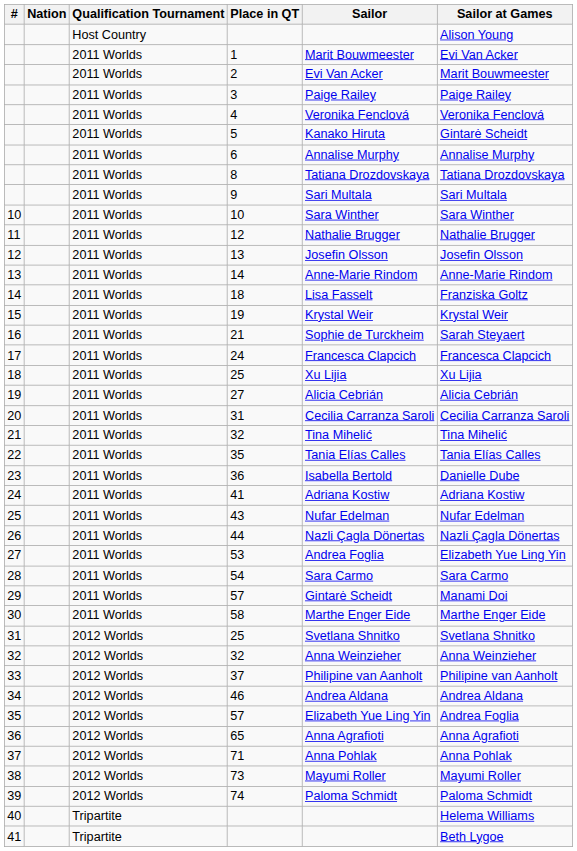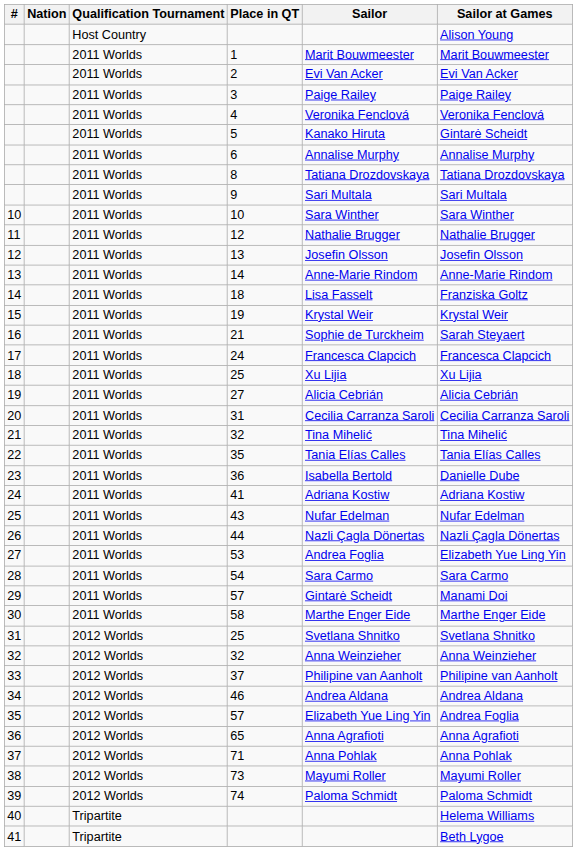 <table class="sortable wikitable">
 <tr>
 <th>#</th>
 <th>Nation</th>
 <th>Qualification Tournament</th>
 <th>Place in QT</th>
 <th>Sailor</th>
 <th>Sailor at Games</th>
 </tr>
 <tr>
 <td></td>
 <td></td>
 <td>Host Country</td>
 <td></td>
 <td></td>
 <td><a href='#'>Alison Young</a></td>
 </tr>
 <tr>
 <td></td>
 <td></td>
 <td>2011 Worlds</td>
 <td>1</td>
 <td><a href='#'>Marit Bouwmeester</a></td>
-<td><a href='#'>Evi Van Acker</a></td>
+<td><a href='#'>Marit Bouwmeester</a></td>
 </tr>
 <tr>
 <td></td>
 <td></td>
 <td>2011 Worlds</td>
 <td>2</td>
 <td><a href='#'>Evi Van Acker</a></td>
-<td><a href='#'>Marit Bouwmeester</a></td>
+<td><a href='#'>Evi Van Acker</a></td>
 </tr>
 <tr>
 <td></td>
 <td></td>
 <td>2011 Worlds</td>
 <td>3</td>
 <td><a href='#'>Paige Railey</a></td>
 <td><a href='#'>Paige Railey</a></td>
 </tr>
 <tr>
 <td></td>
 <td></td>
 <td>2011 Worlds</td>
 <td>4</td>
 <td><a href='#'>Veronika Fenclová</a></td>
 <td><a href='#'>Veronika Fenclová</a></td>
 </tr>
 <tr>
 <td></td>
 <td></td>
 <td>2011 Worlds</td>
 <td>5</td>
 <td><a href='#'>Kanako Hiruta</a></td>
 <td><a href='#'>Gintarė Scheidt</a></td>
 </tr>
 <tr>
 <td></td>
 <td></td>
 <td>2011 Worlds</td>
 <td>6</td>
 <td><a href='#'>Annalise Murphy</a></td>
 <td><a href='#'>Annalise Murphy</a></td>
 </tr>
 <tr>
 <td></td>
 <td></td>
 <td>2011 Worlds</td>
 <td>8</td>
 <td><a href='#'>Tatiana Drozdovskaya</a></td>
 <td><a href='#'>Tatiana Drozdovskaya</a></td>
 </tr>
 <tr>
 <td></td>
 <td></td>
 <td>2011 Worlds</td>
 <td>9</td>
 <td><a href='#'>Sari Multala</a></td>
 <td><a href='#'>Sari Multala</a></td>
 </tr>
 <tr>
 <td>10</td>
 <td></td>
 <td>2011 Worlds</td>
 <td>10</td>
 <td><a href='#'>Sara Winther</a></td>
 <td><a href='#'>Sara Winther</a></td>
 </tr>
 <tr>
 <td>11</td>
 <td></td>
 <td>2011 Worlds</td>
 <td>12</td>
 <td><a href='#'>Nathalie Brugger</a></td>
 <td><a href='#'>Nathalie Brugger</a></td>
 </tr>
 <tr>
 <td>12</td>
 <td></td>
 <td>2011 Worlds</td>
 <td>13</td>
 <td><a href='#'>Josefin Olsson</a></td>
 <td><a href='#'>Josefin Olsson</a></td>
 </tr>
 <tr>
 <td>13</td>
 <td></td>
 <td>2011 Worlds</td>
 <td>14</td>
 <td><a href='#'>Anne-Marie Rindom</a></td>
 <td><a href='#'>Anne-Marie Rindom</a></td>
 </tr>
 <tr>
 <td>14</td>
 <td></td>
 <td>2011 Worlds</td>
 <td>18</td>
 <td><a href='#'>Lisa Fasselt</a></td>
 <td><a href='#'>Franziska Goltz</a></td>
 </tr>
 <tr>
 <td>15</td>
 <td></td>
 <td>2011 Worlds</td>
 <td>19</td>
 <td><a href='#'>Krystal Weir</a></td>
 <td><a href='#'>Krystal Weir</a></td>
 </tr>
 <tr>
 <td>16</td>
 <td></td>
 <td>2011 Worlds</td>
 <td>21</td>
 <td><a href='#'>Sophie de Turckheim</a></td>
 <td><a href='#'>Sarah Steyaert</a></td>
 </tr>
 <tr>
 <td>17</td>
 <td></td>
 <td>2011 Worlds</td>
 <td>24</td>
 <td><a href='#'>Francesca Clapcich</a></td>
 <td><a href='#'>Francesca Clapcich</a></td>
 </tr>
 <tr>
 <td>18</td>
 <td></td>
 <td>2011 Worlds</td>
 <td>25</td>
 <td><a href='#'>Xu Lijia</a></td>
 <td><a href='#'>Xu Lijia</a></td>
 </tr>
 <tr>
 <td>19</td>
 <td></td>
 <td>2011 Worlds</td>
 <td>27</td>
 <td><a href='#'>Alicia Cebrián</a></td>
 <td><a href='#'>Alicia Cebrián</a></td>
 </tr>
 <tr>
 <td>20</td>
 <td></td>
 <td>2011 Worlds</td>
 <td>31</td>
 <td><a href='#'>Cecilia Carranza Saroli</a></td>
 <td><a href='#'>Cecilia Carranza Saroli</a></td>
 </tr>
 <tr>
 <td>21</td>
 <td></td>
 <td>2011 Worlds</td>
 <td>32</td>
 <td><a href='#'>Tina Mihelić</a></td>
 <td><a href='#'>Tina Mihelić</a></td>
 </tr>
 <tr>
 <td>22</td>
 <td></td>
 <td>2011 Worlds</td>
 <td>35</td>
 <td><a href='#'>Tania Elías Calles</a></td>
 <td><a href='#'>Tania Elías Calles</a></td>
 </tr>
 <tr>
 <td>23</td>
 <td></td>
 <td>2011 Worlds</td>
 <td>36</td>
 <td><a href='#'>Isabella Bertold</a></td>
 <td><a href='#'>Danielle Dube</a></td>
 </tr>
 <tr>
 <td>24</td>
 <td></td>
 <td>2011 Worlds</td>
 <td>41</td>
 <td><a href='#'>Adriana Kostiw</a></td>
 <td><a href='#'>Adriana Kostiw</a></td>
 </tr>
 <tr>
 <td>25</td>
 <td></td>
 <td>2011 Worlds</td>
 <td>43</td>
 <td><a href='#'>Nufar Edelman</a></td>
 <td><a href='#'>Nufar Edelman</a></td>
 </tr>
 <tr>
 <td>26</td>
 <td></td>
 <td>2011 Worlds</td>
 <td>44</td>
 <td><a href='#'>Nazli Çagla Dönertas</a></td>
 <td><a href='#'>Nazli Çagla Dönertas</a></td>
 </tr>
 <tr>
 <td>27</td>
 <td></td>
 <td>2011 Worlds</td>
 <td>53</td>
 <td><a href='#'>Andrea Foglia</a></td>
 <td><a href='#'>Elizabeth Yue Ling Yin</a></td>
 </tr>
 <tr>
 <td>28</td>
 <td></td>
 <td>2011 Worlds</td>
 <td>54</td>
 <td><a href='#'>Sara Carmo</a></td>
 <td><a href='#'>Sara Carmo</a></td>
 </tr>
 <tr>
 <td>29</td>
 <td></td>
 <td>2011 Worlds</td>
 <td>57</td>
 <td><a href='#'>Gintarė Scheidt</a></td>
 <td><a href='#'>Manami Doi</a></td>
 </tr>
 <tr>
 <td>30</td>
 <td></td>
 <td>2011 Worlds</td>
 <td>58</td>
 <td><a href='#'>Marthe Enger Eide</a></td>
 <td><a href='#'>Marthe Enger Eide</a></td>
 </tr>
 <tr>
 <td>31</td>
 <td></td>
 <td>2012 Worlds</td>
 <td>25</td>
 <td><a href='#'>Svetlana Shnitko</a></td>
 <td><a href='#'>Svetlana Shnitko</a></td>
 </tr>
 <tr>
 <td>32</td>
 <td></td>
 <td>2012 Worlds</td>
 <td>32</td>
 <td><a href='#'>Anna Weinzieher</a></td>
 <td><a href='#'>Anna Weinzieher</a></td>
 </tr>
 <tr>
 <td>33</td>
 <td></td>
 <td>2012 Worlds</td>
 <td>37</td>
 <td><a href='#'>Philipine van Aanholt</a></td>
 <td><a href='#'>Philipine van Aanholt</a></td>
 </tr>
 <tr>
 <td>34</td>
 <td></td>
 <td>2012 Worlds</td>
 <td>46</td>
 <td><a href='#'>Andrea Aldana</a></td>
 <td><a href='#'>Andrea Aldana</a></td>
 </tr>
 <tr>
 <td>35</td>
 <td></td>
 <td>2012 Worlds</td>
 <td>57</td>
 <td><a href='#'>Elizabeth Yue Ling Yin</a></td>
 <td><a href='#'>Andrea Foglia</a></td>
 </tr>
 <tr>
 <td>36</td>
 <td></td>
 <td>2012 Worlds</td>
 <td>65</td>
 <td><a href='#'>Anna Agrafioti</a></td>
 <td><a href='#'>Anna Agrafioti</a></td>
 </tr>
 <tr>
 <td>37</td>
 <td></td>
 <td>2012 Worlds</td>
 <td>71</td>
 <td><a href='#'>Anna Pohlak</a></td>
 <td><a href='#'>Anna Pohlak</a></td>
 </tr>
 <tr>
 <td>38</td>
 <td></td>
 <td>2012 Worlds</td>
 <td>73</td>
 <td><a href='#'>Mayumi Roller</a></td>
 <td><a href='#'>Mayumi Roller</a></td>
 </tr>
 <tr>
 <td>39</td>
 <td></td>
 <td>2012 Worlds</td>
 <td>74</td>
 <td><a href='#'>Paloma Schmidt</a></td>
 <td><a href='#'>Paloma Schmidt</a></td>
 </tr>
 <tr>
 <td>40</td>
 <td></td>
 <td>Tripartite</td>
 <td></td>
 <td></td>
 <td><a href='#'>Helema Williams</a></td>
 </tr>
 <tr>
 <td>41</td>
 <td></td>
 <td>Tripartite</td>
 <td></td>
 <td></td>
 <td><a href='#'>Beth Lygoe</a></td>
 </tr>
 </table>
